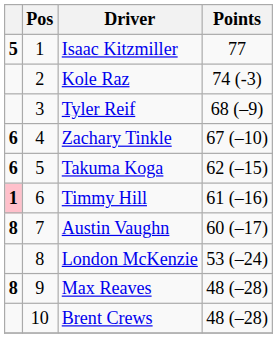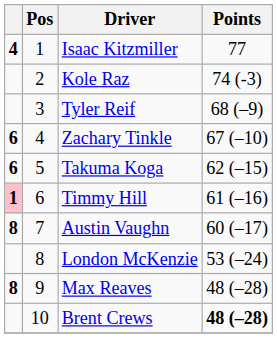 <table class="wikitable" style="font-size: 95%;">
 <tr>
 <th></th>
 <th>Pos</th>
 <th>Driver</th>
 <th>Points</th>
 </tr>
 <tr>
-<td align="left"> <strong>5</strong></td>
+<td align="left"> <strong>4</strong></td>
 <td style="text-align:center;">1</td>
 <td><a href='#'>Isaac Kitzmiller</a></td>
 <td style="text-align:center;">77</td>
 </tr>
 <tr>
 <td align="left"></td>
 <td style="text-align:center;">2</td>
 <td><a href='#'>Kole Raz</a></td>
 <td style="text-align:center;">74 (-3)</td>
 </tr>
 <tr>
 <td align="left"></td>
 <td style="text-align:center;">3</td>
 <td><a href='#'>Tyler Reif</a></td>
 <td style="text-align:center;">68 (–9)</td>
 </tr>
 <tr>
 <td align="left"> <strong>6</strong></td>
 <td style="text-align:center;">4</td>
 <td><a href='#'>Zachary Tinkle</a></td>
 <td style="text-align:center;">67 (–10)</td>
 </tr>
 <tr>
 <td align="left"> <strong>6</strong></td>
 <td style="text-align:center;">5</td>
 <td><a href='#'>Takuma Koga</a></td>
 <td style="text-align:center;">62 (–15)</td>
 </tr>
 <tr>
 <td align="left" style="background: pink;"> <strong>1</strong></td>
 <td style="text-align:center;">6</td>
 <td><a href='#'>Timmy Hill</a></td>
 <td style="text-align:center;">61 (–16)</td>
 </tr>
 <tr>
 <td align="left"> <strong>8</strong></td>
 <td style="text-align:center;">7</td>
 <td><a href='#'>Austin Vaughn</a></td>
 <td style="text-align:center;">60 (–17)</td>
 </tr>
 <tr>
 <td align="left"></td>
 <td style="text-align:center;">8</td>
 <td><a href='#'>London McKenzie</a></td>
 <td style="text-align:center;">53 (–24)</td>
 </tr>
 <tr>
 <td align="left"> <strong>8</strong></td>
 <td style="text-align:center;">9</td>
 <td><a href='#'>Max Reaves</a></td>
 <td style="text-align:center;">48 (–28)</td>
 </tr>
 <tr>
 <td align="left"></td>
 <td style="text-align:center;">10</td>
 <td><a href='#'>Brent Crews</a></td>
-<td style="text-align:center;">48 (–28)</td>
+<td style="text-align:center;"><strong>48 (–28)</strong></td>
 </tr>
 <tr class="sortbottom">
 </tr>
 </table>
